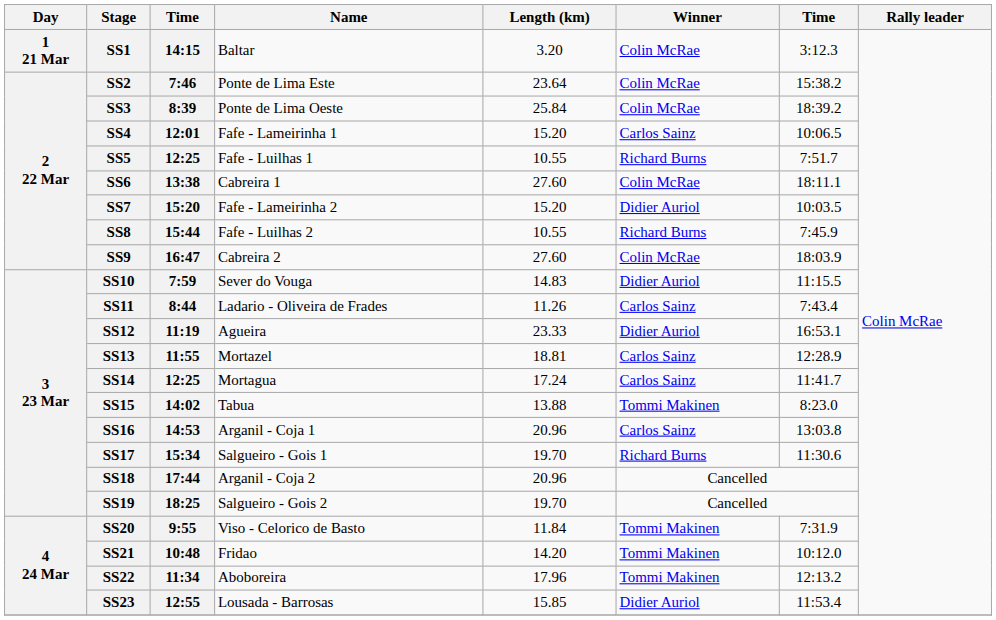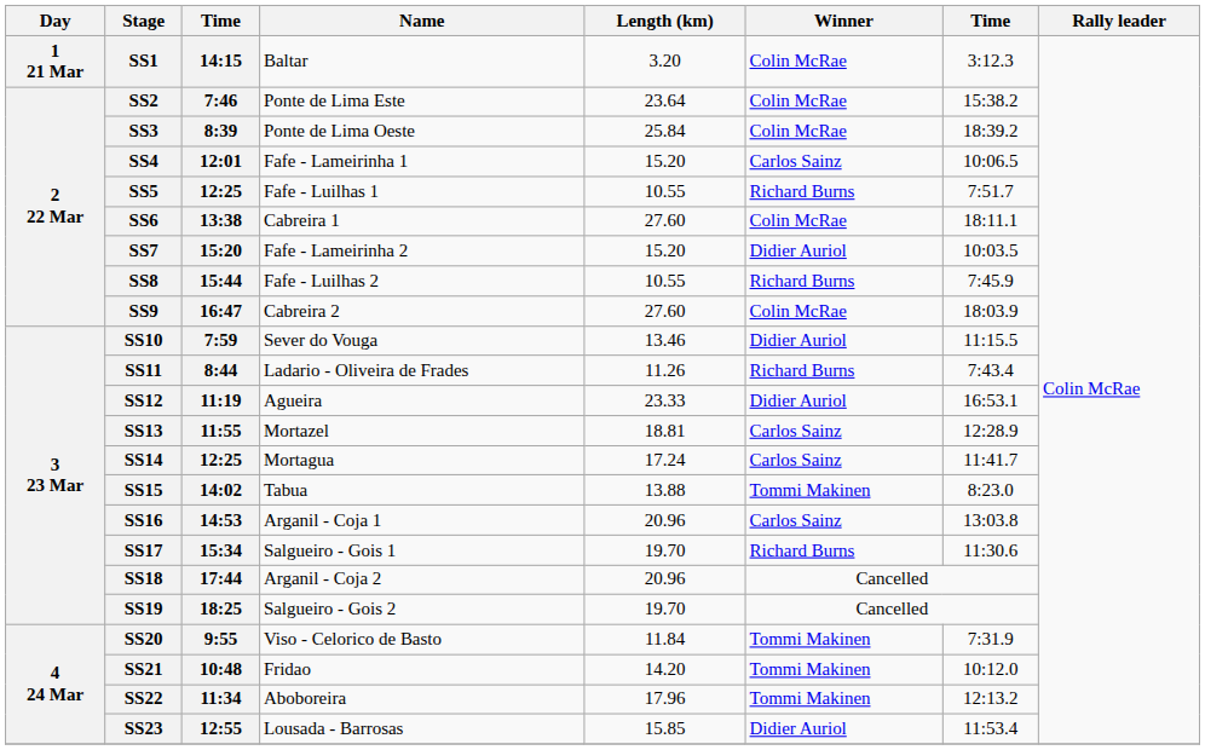 <table class="wikitable" width=100% style="text-align: center; font-size: 90%; max-width: 950px;">
 <tr>
 <th>Day</th>
 <th>Stage</th>
 <th>Time</th>
 <th>Name</th>
 <th>Length (km)</th>
 <th>Winner</th>
 <th>Time</th>
 <th>Rally leader</th>
 </tr>
 <tr>
 <th rowspan=1>1<br>21 Mar</th>
 <th>SS1</th>
 <th>14:15</th>
 <td align=left>Baltar</td>
 <td>3.20</td>
 <td align=left> <a href='#'>Colin McRae</a></td>
 <td>3:12.3</td>
 <td align=left rowspan=23> <a href='#'>Colin McRae</a></td>
 </tr>
 <tr>
 <th rowspan=8>2<br>22 Mar</th>
 <th>SS2</th>
 <th>7:46</th>
 <td align=left>Ponte de Lima Este</td>
 <td>23.64</td>
 <td align=left> <a href='#'>Colin McRae</a></td>
 <td>15:38.2</td>
 </tr>
 <tr>
 <th>SS3</th>
 <th>8:39</th>
 <td align=left>Ponte de Lima Oeste</td>
 <td>25.84</td>
 <td align=left> <a href='#'>Colin McRae</a></td>
 <td>18:39.2</td>
 </tr>
 <tr>
 <th>SS4</th>
 <th>12:01</th>
 <td align=left>Fafe - Lameirinha 1</td>
 <td>15.20</td>
 <td align=left> <a href='#'>Carlos Sainz</a></td>
 <td>10:06.5</td>
 </tr>
 <tr>
 <th>SS5</th>
 <th>12:25</th>
 <td align=left>Fafe - Luilhas 1</td>
 <td>10.55</td>
 <td align=left> <a href='#'>Richard Burns</a></td>
 <td>7:51.7</td>
 </tr>
 <tr>
 <th>SS6</th>
 <th>13:38</th>
 <td align=left>Cabreira 1</td>
 <td>27.60</td>
 <td align=left> <a href='#'>Colin McRae</a></td>
 <td>18:11.1</td>
 </tr>
 <tr>
 <th>SS7</th>
 <th>15:20</th>
 <td align=left>Fafe - Lameirinha 2</td>
 <td>15.20</td>
 <td align=left> <a href='#'>Didier Auriol</a></td>
 <td>10:03.5</td>
 </tr>
 <tr>
 <th>SS8</th>
 <th>15:44</th>
 <td align=left>Fafe - Luilhas 2</td>
 <td>10.55</td>
 <td align=left> <a href='#'>Richard Burns</a></td>
 <td>7:45.9</td>
 </tr>
 <tr>
 <th>SS9</th>
 <th>16:47</th>
 <td align=left>Cabreira 2</td>
 <td>27.60</td>
 <td align=left> <a href='#'>Colin McRae</a></td>
 <td>18:03.9</td>
 </tr>
 <tr>
 <th rowspan=10>3<br>23 Mar</th>
 <th>SS10</th>
 <th>7:59</th>
 <td align=left>Sever do Vouga</td>
-<td>14.83</td>
+<td>13.46</td>
 <td align=left> <a href='#'>Didier Auriol</a></td>
 <td>11:15.5</td>
 </tr>
 <tr>
 <th>SS11</th>
 <th>8:44</th>
 <td align=left>Ladario - Oliveira de Frades</td>
 <td>11.26</td>
-<td align=left> <a href='#'>Carlos Sainz</a></td>
+<td align=left> <a href='#'>Richard Burns</a></td>
 <td>7:43.4</td>
 </tr>
 <tr>
 <th>SS12</th>
 <th>11:19</th>
 <td align=left>Agueira</td>
 <td>23.33</td>
 <td align=left> <a href='#'>Didier Auriol</a></td>
 <td>16:53.1</td>
 </tr>
 <tr>
 <th>SS13</th>
 <th>11:55</th>
 <td align=left>Mortazel</td>
 <td>18.81</td>
 <td align=left> <a href='#'>Carlos Sainz</a></td>
 <td>12:28.9</td>
 </tr>
 <tr>
 <th>SS14</th>
 <th>12:25</th>
 <td align=left>Mortagua</td>
 <td>17.24</td>
 <td align=left> <a href='#'>Carlos Sainz</a></td>
 <td>11:41.7</td>
 </tr>
 <tr>
 <th>SS15</th>
 <th>14:02</th>
 <td align=left>Tabua</td>
 <td>13.88</td>
 <td align=left> <a href='#'>Tommi Makinen</a></td>
 <td>8:23.0</td>
 </tr>
 <tr>
 <th>SS16</th>
 <th>14:53</th>
 <td align=left>Arganil - Coja 1</td>
 <td>20.96</td>
 <td align=left> <a href='#'>Carlos Sainz</a></td>
 <td>13:03.8</td>
 </tr>
 <tr>
 <th>SS17</th>
 <th>15:34</th>
 <td align=left>Salgueiro - Gois 1</td>
 <td>19.70</td>
 <td align=left> <a href='#'>Richard Burns</a></td>
 <td>11:30.6</td>
 </tr>
 <tr>
 <th>SS18</th>
 <th>17:44</th>
 <td align=left>Arganil - Coja 2</td>
 <td>20.96</td>
 <td colspan=2>Cancelled</td>
 </tr>
 <tr>
 <th>SS19</th>
 <th>18:25</th>
 <td align=left>Salgueiro - Gois 2</td>
 <td>19.70</td>
 <td colspan=2>Cancelled</td>
 </tr>
 <tr>
 <th rowspan=4>4<br>24 Mar</th>
 <th>SS20</th>
 <th>9:55</th>
 <td align=left>Viso - Celorico de Basto</td>
 <td>11.84</td>
 <td align=left> <a href='#'>Tommi Makinen</a></td>
 <td>7:31.9</td>
 </tr>
 <tr>
 <th>SS21</th>
 <th>10:48</th>
 <td align=left>Fridao</td>
 <td>14.20</td>
 <td align=left> <a href='#'>Tommi Makinen</a></td>
 <td>10:12.0</td>
 </tr>
 <tr>
 <th>SS22</th>
 <th>11:34</th>
 <td align=left>Aboboreira</td>
 <td>17.96</td>
 <td align=left> <a href='#'>Tommi Makinen</a></td>
 <td>12:13.2</td>
 </tr>
 <tr>
 <th>SS23</th>
 <th>12:55</th>
 <td align=left>Lousada - Barrosas</td>
 <td>15.85</td>
 <td align=left> <a href='#'>Didier Auriol</a></td>
 <td>11:53.4</td>
 </tr>
 <tr>
 </tr>
 </table>
